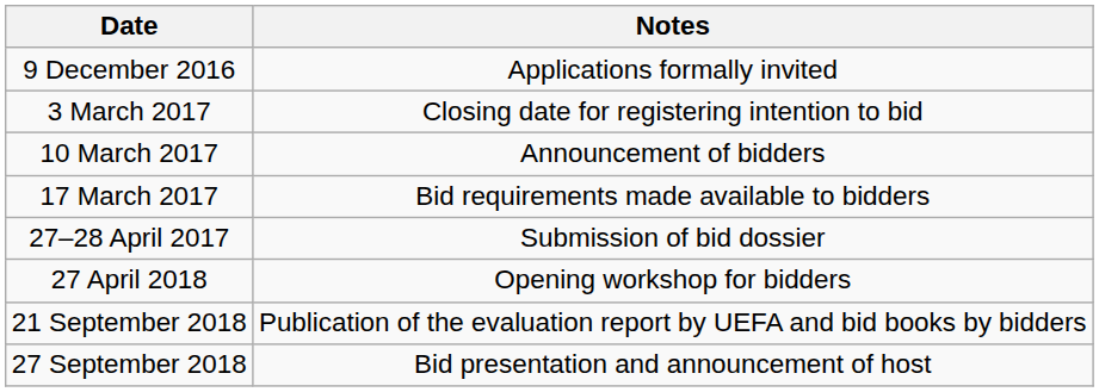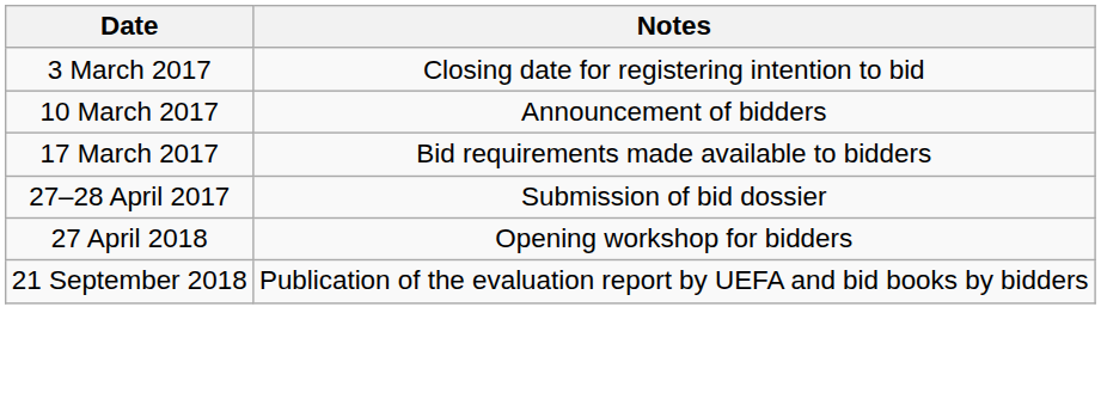 <table class="wikitable" style="text-align: center;">
 <tr>
 <th>Date</th>
 <th>Notes</th>
-</tr>
-<tr>
-<td>9 December 2016</td>
-<td>Applications formally invited</td>
 </tr>
 <tr>
 <td>3 March 2017</td>
 <td>Closing date for registering intention to bid</td>
 </tr>
 <tr>
 <td>10 March 2017</td>
 <td>Announcement of bidders</td>
 </tr>
 <tr>
 <td>17 March 2017</td>
 <td>Bid requirements made available to bidders</td>
 </tr>
 <tr>
 <td>27–28 April 2017</td>
 <td>Submission of bid dossier</td>
 </tr>
 <tr>
 <td>27 April 2018</td>
 <td>Opening workshop for bidders</td>
 </tr>
 <tr>
 <td>21 September 2018</td>
 <td>Publication of the evaluation report by UEFA and bid books by bidders</td>
 </tr>
-<tr>
-<td>27 September 2018</td>
-<td>Bid presentation and announcement of host</td>
-</tr>
 </table>
